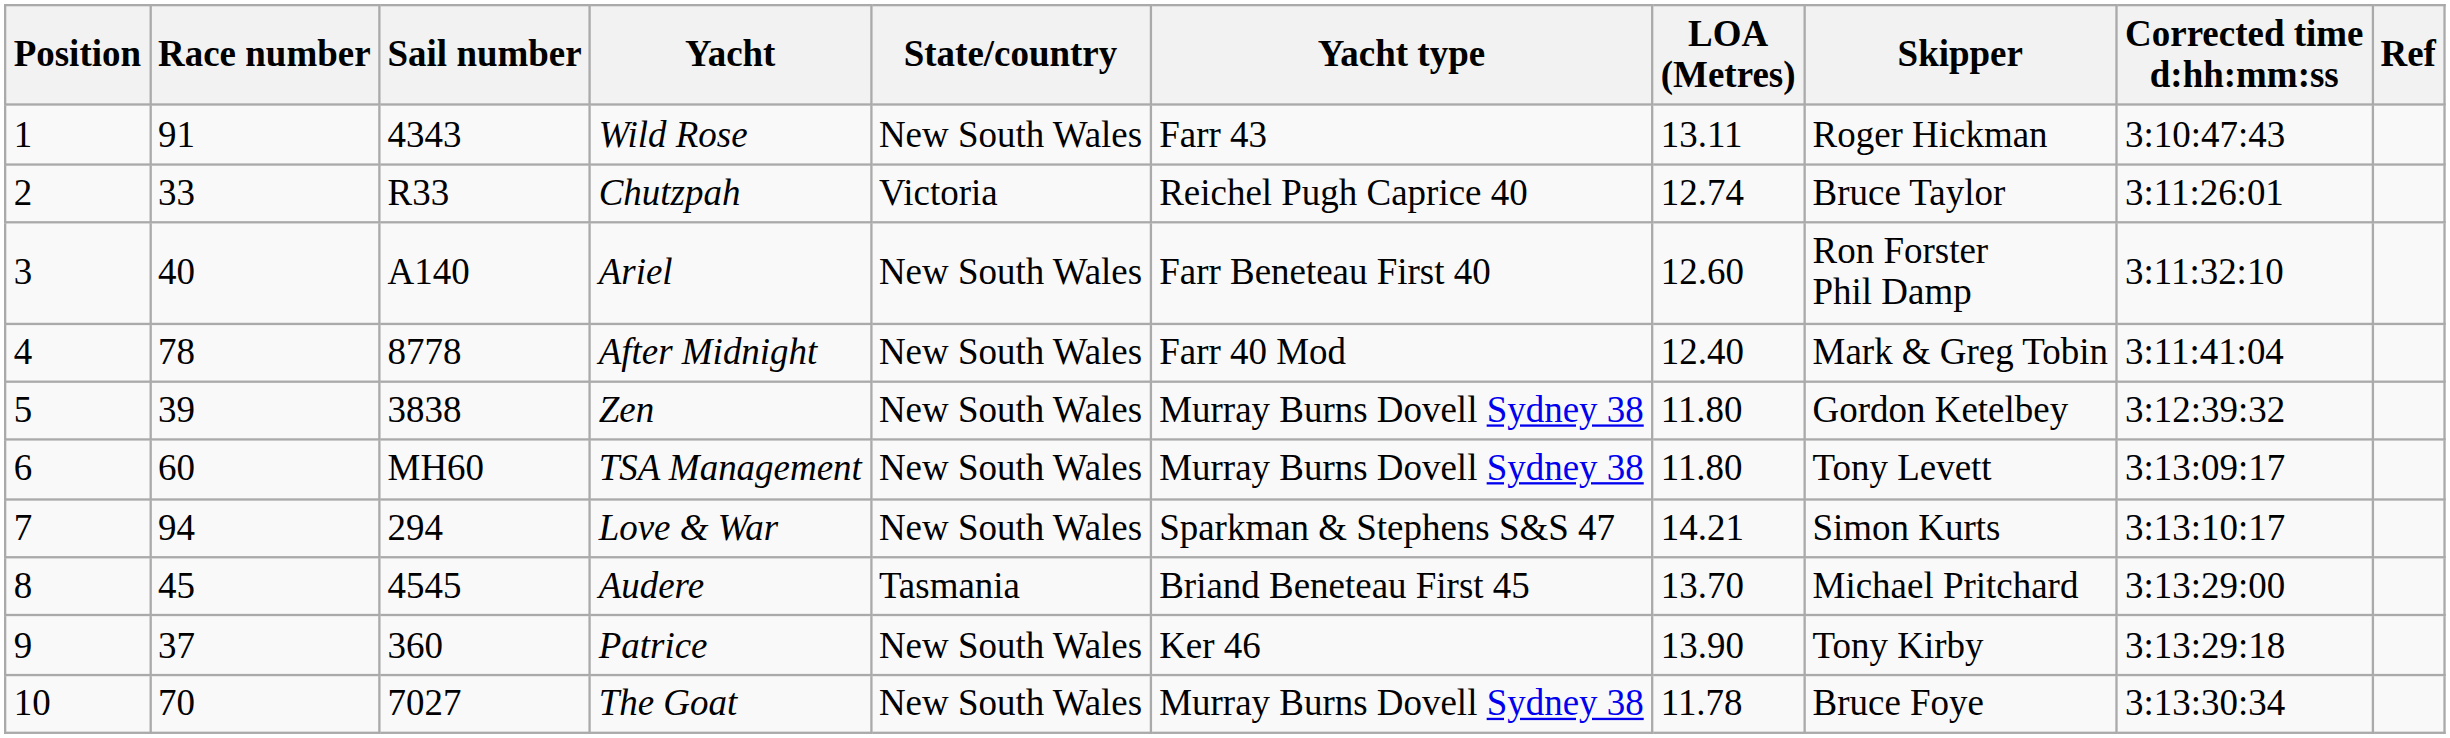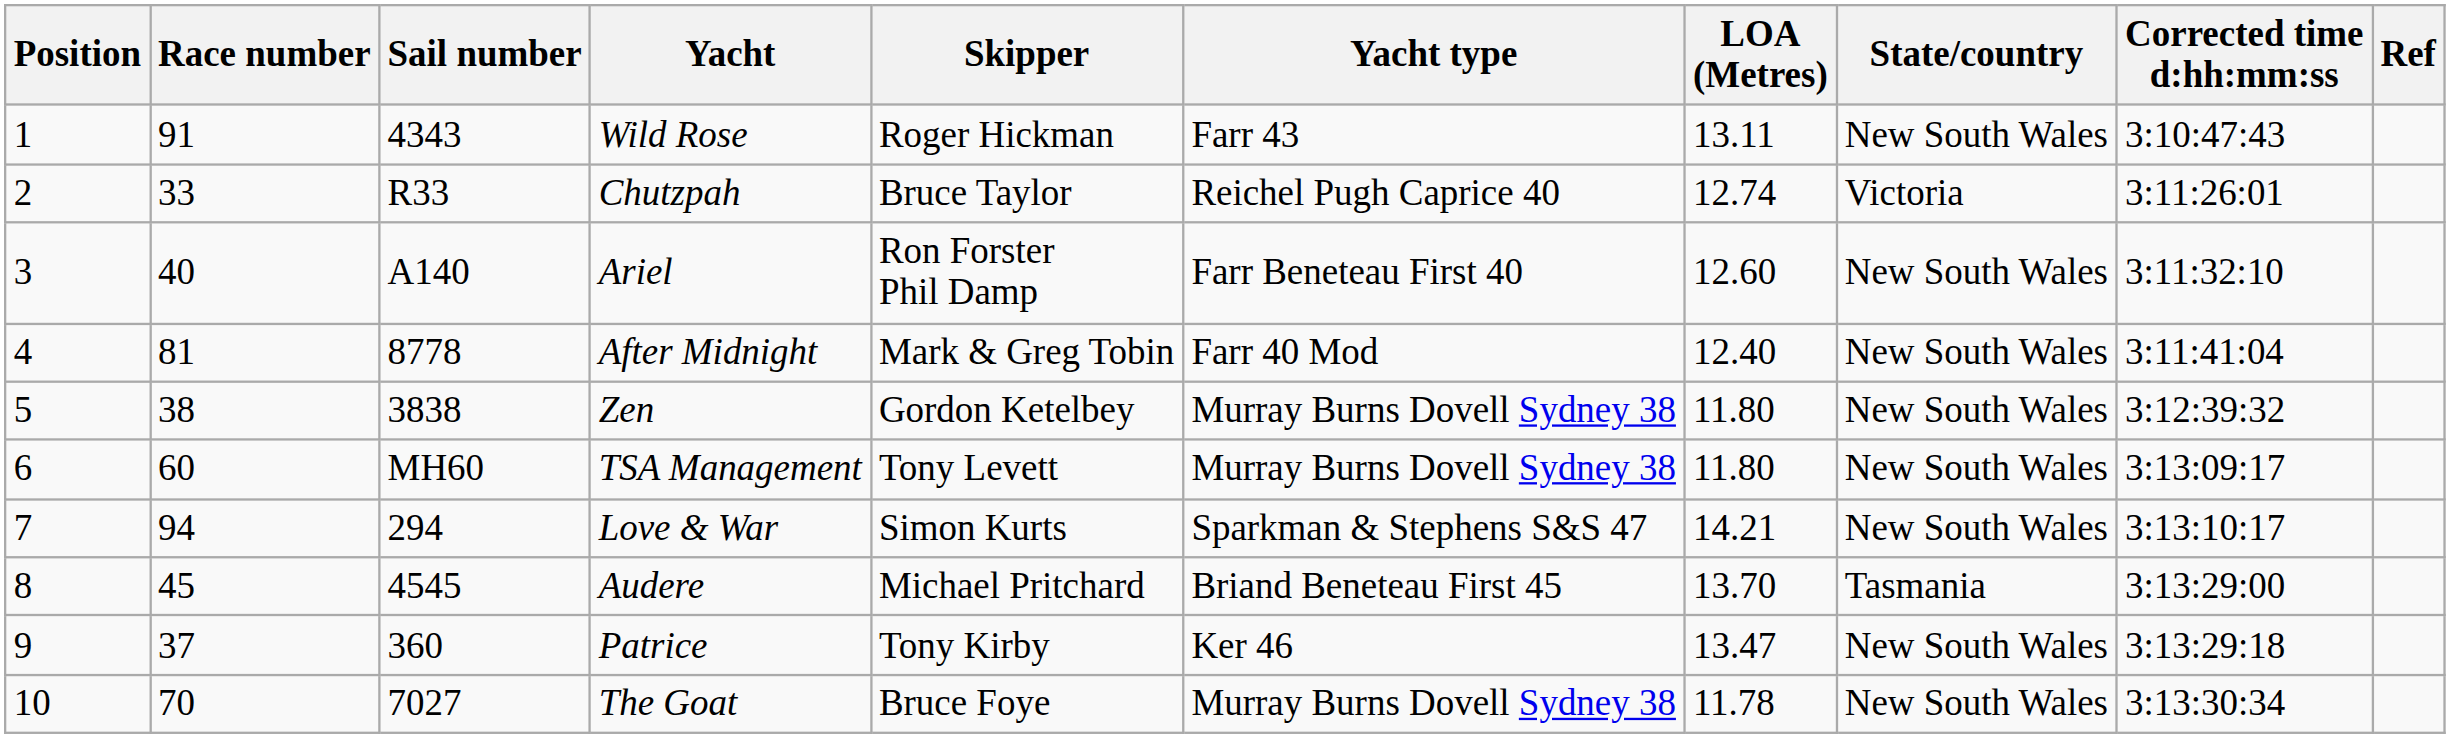 <table class="wikitable">
 <tr>
 <th>Position</th>
 <th>Race number</th>
 <th>Sail number</th>
 <th>Yacht</th>
-<th>State/country</th>
+<th>Skipper</th>
 <th>Yacht type</th>
 <th>LOA <br>(Metres)</th>
-<th>Skipper</th>
+<th>State/country</th>
 <th>Corrected time <br>d:hh:mm:ss</th>
 <th>Ref</th>
 </tr>
 <tr>
 <td>1</td>
 <td>91</td>
 <td>4343</td>
 <td><em>Wild Rose</em></td>
-<td> New South Wales</td>
+<td>Roger Hickman</td>
 <td>Farr 43</td>
 <td>13.11</td>
-<td>Roger Hickman</td>
+<td> New South Wales</td>
 <td>3:10:47:43</td>
 <td></td>
 </tr>
 <tr>
 <td>2</td>
 <td>33</td>
 <td>R33</td>
 <td><em>Chutzpah</em></td>
-<td> Victoria</td>
+<td>Bruce Taylor</td>
 <td>Reichel Pugh Caprice 40</td>
 <td>12.74</td>
-<td>Bruce Taylor</td>
+<td> Victoria</td>
 <td>3:11:26:01</td>
 <td></td>
 </tr>
 <tr>
 <td>3</td>
 <td>40</td>
 <td>A140</td>
 <td><em>Ariel</em></td>
-<td> New South Wales</td>
+<td>Ron Forster <br> Phil Damp</td>
 <td>Farr Beneteau First 40</td>
 <td>12.60</td>
-<td>Ron Forster <br> Phil Damp</td>
+<td> New South Wales</td>
 <td>3:11:32:10</td>
 <td></td>
 </tr>
 <tr>
 <td>4</td>
-<td>78</td>
+<td>81</td>
 <td>8778</td>
 <td><em>After Midnight</em></td>
-<td> New South Wales</td>
+<td>Mark & Greg Tobin</td>
 <td>Farr 40 Mod</td>
 <td>12.40</td>
-<td>Mark & Greg Tobin</td>
+<td> New South Wales</td>
 <td>3:11:41:04</td>
 <td></td>
 </tr>
 <tr>
 <td>5</td>
-<td>39</td>
+<td>38</td>
 <td>3838</td>
 <td><em>Zen</em></td>
-<td> New South Wales</td>
+<td>Gordon Ketelbey</td>
 <td>Murray Burns Dovell <a href='#'>Sydney 38</a></td>
 <td>11.80</td>
-<td>Gordon Ketelbey</td>
+<td> New South Wales</td>
 <td>3:12:39:32</td>
 <td></td>
 </tr>
 <tr>
 <td>6</td>
 <td>60</td>
 <td>MH60</td>
 <td><em>TSA Management</em></td>
-<td> New South Wales</td>
+<td>Tony Levett</td>
 <td>Murray Burns Dovell <a href='#'>Sydney 38</a></td>
 <td>11.80</td>
-<td>Tony Levett</td>
+<td> New South Wales</td>
 <td>3:13:09:17</td>
 <td></td>
 </tr>
 <tr>
 <td>7</td>
 <td>94</td>
 <td>294</td>
 <td><em>Love & War</em></td>
-<td> New South Wales</td>
+<td>Simon Kurts</td>
 <td>Sparkman & Stephens S&S 47</td>
 <td>14.21</td>
-<td>Simon Kurts</td>
+<td> New South Wales</td>
 <td>3:13:10:17</td>
 <td></td>
 </tr>
 <tr>
 <td>8</td>
 <td>45</td>
 <td>4545</td>
 <td><em>Audere</em></td>
-<td> Tasmania</td>
+<td>Michael Pritchard</td>
 <td>Briand Beneteau First 45</td>
 <td>13.70</td>
-<td>Michael Pritchard</td>
+<td> Tasmania</td>
 <td>3:13:29:00</td>
 <td></td>
 </tr>
 <tr>
 <td>9</td>
 <td>37</td>
 <td>360</td>
 <td><em>Patrice</em></td>
+<td>Tony Kirby</td>
+<td>Ker 46</td>
+<td>13.47</td>
 <td> New South Wales</td>
-<td>Ker 46</td>
-<td>13.90</td>
-<td>Tony Kirby</td>
 <td>3:13:29:18</td>
 <td></td>
 </tr>
 <tr>
 <td>10</td>
 <td>70</td>
 <td>7027</td>
 <td><em>The Goat</em></td>
-<td> New South Wales</td>
+<td>Bruce Foye</td>
 <td>Murray Burns Dovell <a href='#'>Sydney 38</a></td>
 <td>11.78</td>
-<td>Bruce Foye</td>
+<td> New South Wales</td>
 <td>3:13:30:34</td>
 <td></td>
 </tr>
 </table>
